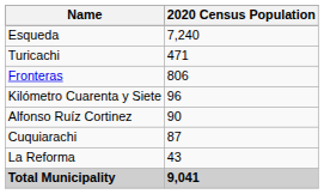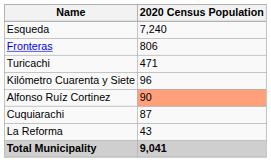 <table class="wikitable">
 <tr style="background:#000000; color:black;">
 <th><strong>Name</strong></th>
 <th><strong>2020 Census Population</strong></th>
 </tr>
 <tr>
 <td>Esqueda</td>
 <td>7,240</td>
 </tr>
 <tr>
+<td><a href='#'>Fronteras</a></td>
+<td>806</td>
+</tr>
+<tr>
 <td>Turicachi</td>
 <td>471</td>
-</tr>
-<tr>
-<td><a href='#'>Fronteras</a></td>
-<td>806</td>
 </tr>
 <tr>
 <td>Kilómetro Cuarenta y Siete</td>
 <td>96</td>
 </tr>
 <tr>
 <td>Alfonso Ruíz Cortinez</td>
-<td>90</td>
+<td style="background: lightsalmon;">90</td>
 </tr>
 <tr>
 <td>Cuquiarachi</td>
 <td>87</td>
 </tr>
 <tr>
 <td>La Reforma</td>
 <td>43</td>
 </tr>
 <tr style="background:#CFCFCF;">
 <td><strong>Total Municipality</strong></td>
 <td><strong>9,041</strong></td>
 </tr>
 </table>
